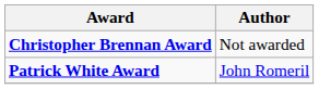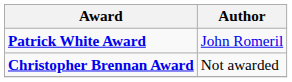 <table class="wikitable">
 <tr>
 <th>Award</th>
 <th>Author</th>
 </tr>
 <tr>
+<td><strong><a href='#'>Patrick White Award</a></strong></td>
+<td><a href='#'>John Romeril</a></td>
+</tr>
+<tr>
 <td><strong><a href='#'>Christopher Brennan Award</a></strong></td>
 <td>Not awarded</td>
 </tr>
 <tr>
-<td><strong><a href='#'>Patrick White Award</a></strong></td>
-<td><a href='#'>John Romeril</a></td>
-</tr>
-<tr>
 </tr>
 </table>
